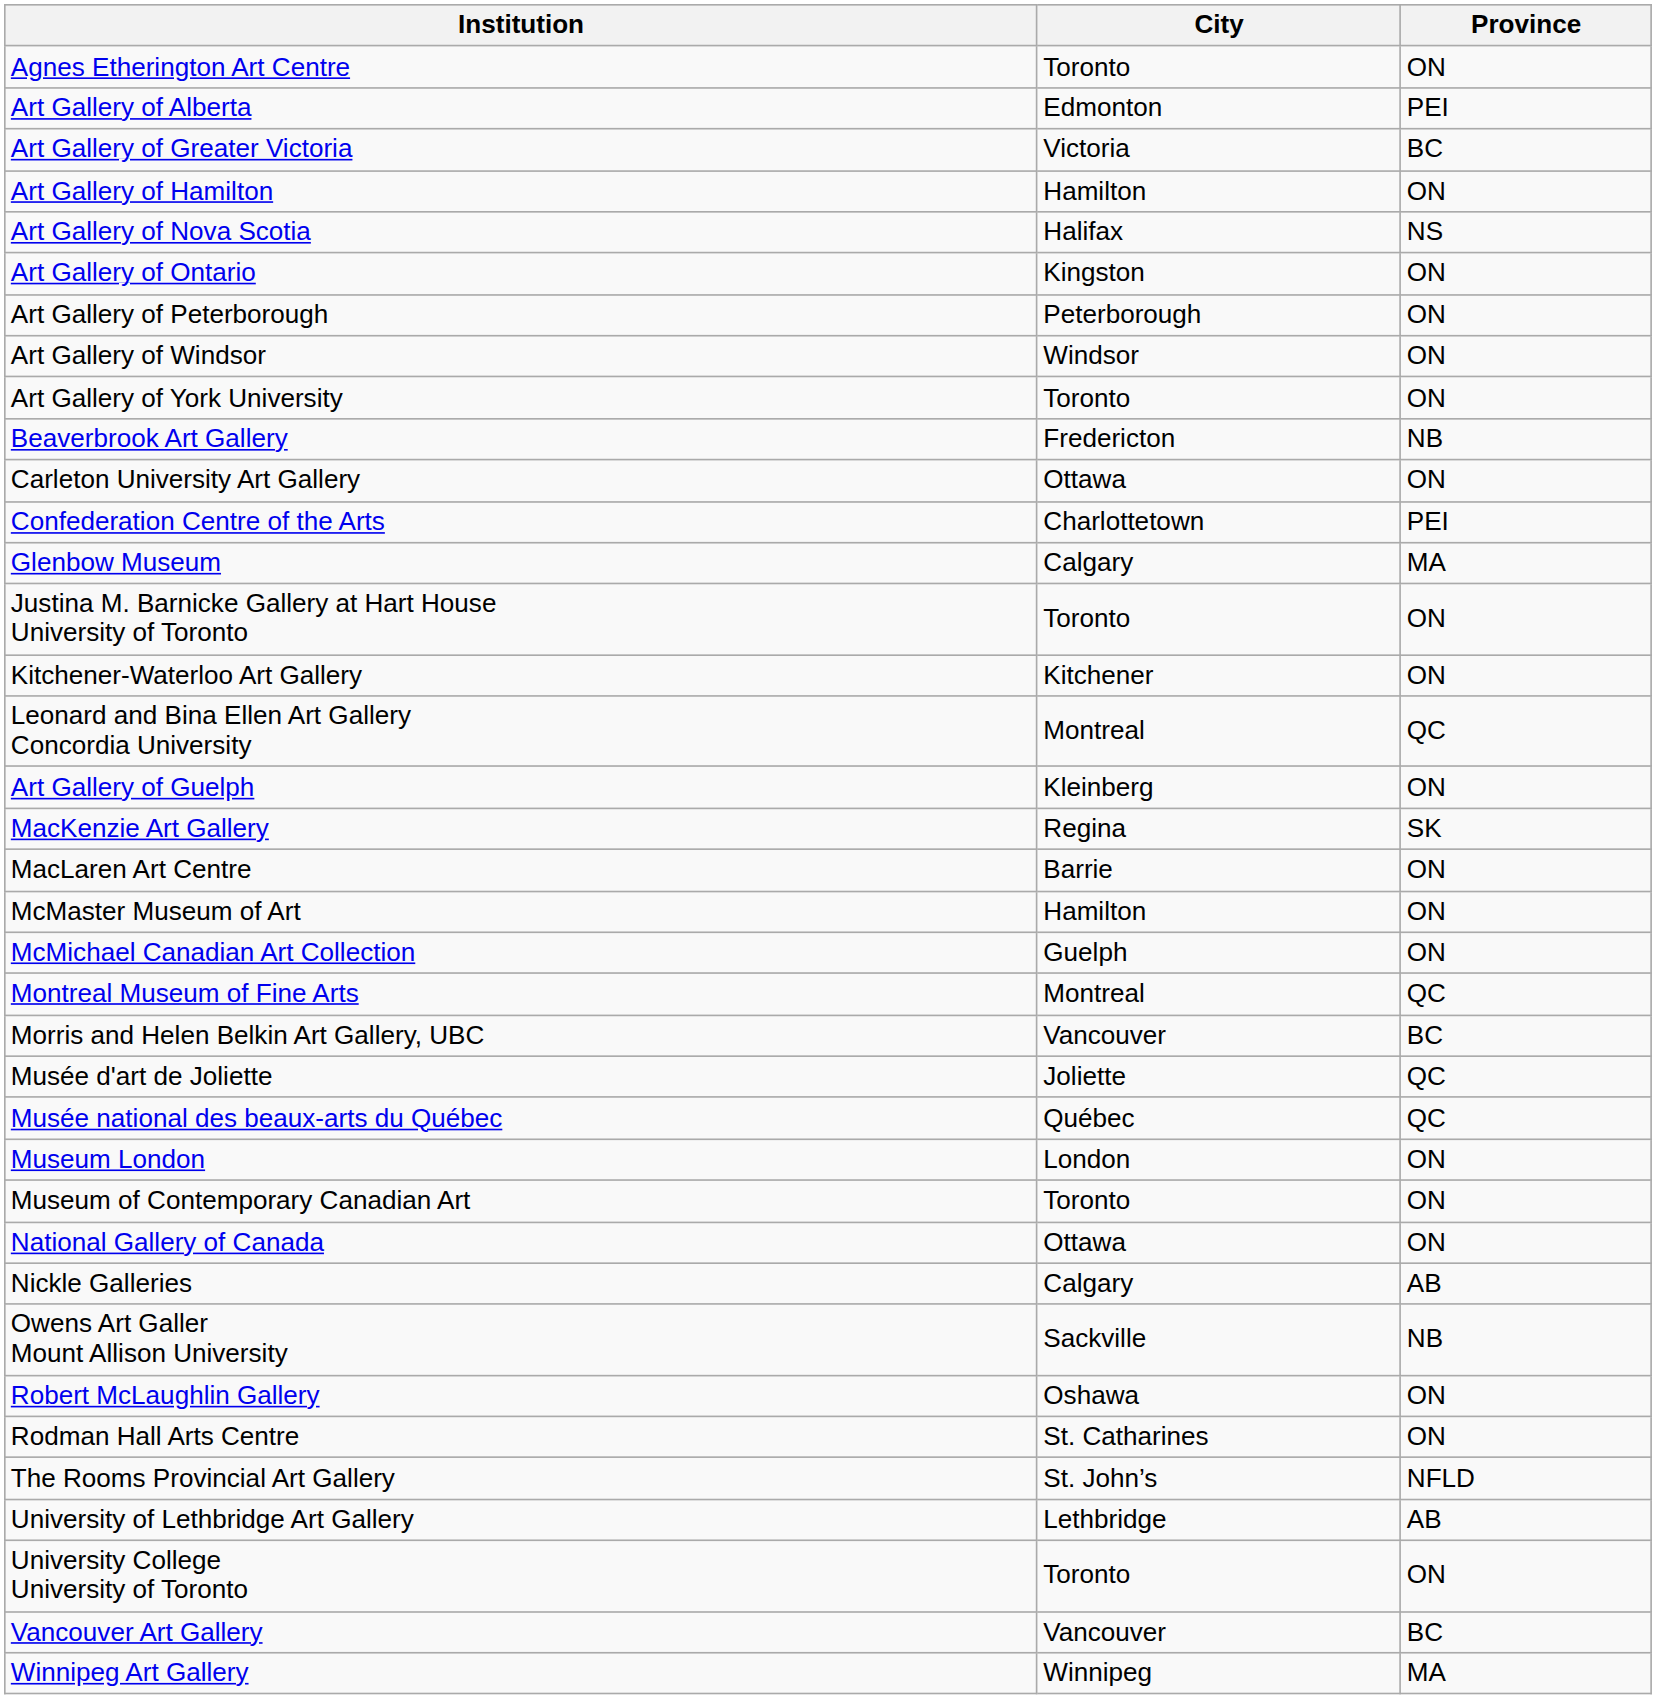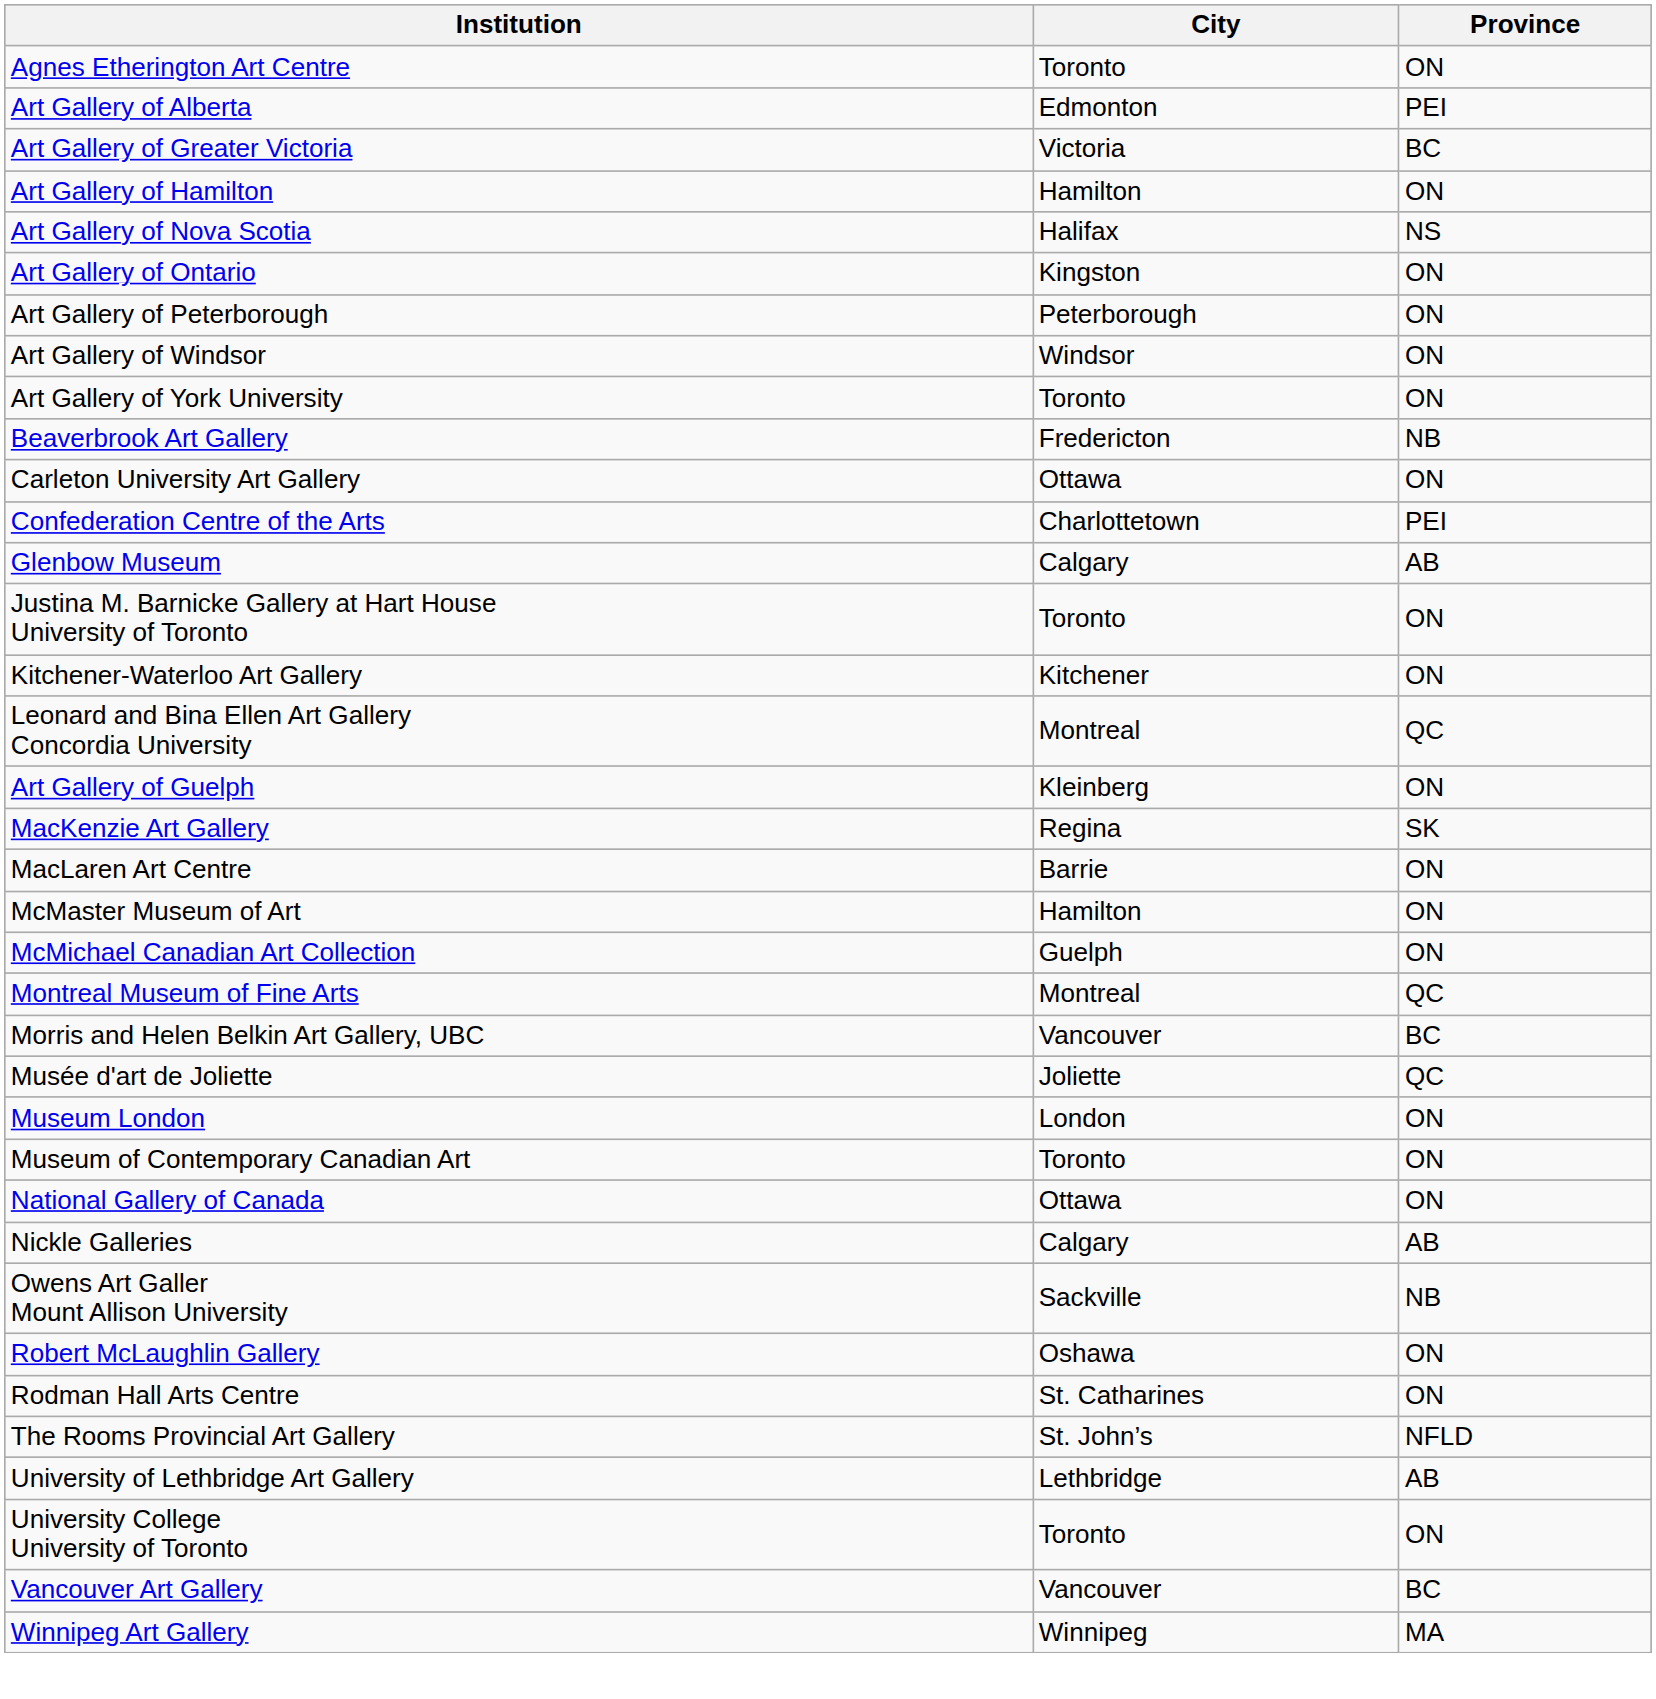 <table class="wikitable sortable" width="80%">
 <tr>
 <th>Institution</th>
 <th>City</th>
 <th>Province</th>
 </tr>
 <tr>
 <td><a href='#'>Agnes Etherington Art Centre</a></td>
 <td>Toronto</td>
 <td>ON</td>
 </tr>
 <tr>
 <td><a href='#'>Art Gallery of Alberta</a></td>
 <td>Edmonton</td>
 <td>PEI</td>
 </tr>
 <tr>
 <td><a href='#'>Art Gallery of Greater Victoria</a></td>
 <td>Victoria</td>
 <td>BC</td>
 </tr>
 <tr>
 <td><a href='#'>Art Gallery of Hamilton</a></td>
 <td>Hamilton</td>
 <td>ON</td>
 </tr>
 <tr>
 <td><a href='#'>Art Gallery of Nova Scotia</a></td>
 <td>Halifax</td>
 <td>NS</td>
 </tr>
 <tr>
 <td><a href='#'>Art Gallery of Ontario</a></td>
 <td>Kingston</td>
 <td>ON</td>
 </tr>
 <tr>
 <td>Art Gallery of Peterborough</td>
 <td>Peterborough</td>
 <td>ON</td>
 </tr>
 <tr>
 <td>Art Gallery of Windsor</td>
 <td>Windsor</td>
 <td>ON</td>
 </tr>
 <tr>
 <td>Art Gallery of York University</td>
 <td>Toronto</td>
 <td>ON</td>
 </tr>
 <tr>
 <td><a href='#'>Beaverbrook Art Gallery</a></td>
 <td>Fredericton</td>
 <td>NB</td>
 </tr>
 <tr>
 <td>Carleton University Art Gallery</td>
 <td>Ottawa</td>
 <td>ON</td>
 </tr>
 <tr>
 <td><a href='#'>Confederation Centre of the Arts</a></td>
 <td>Charlottetown</td>
 <td>PEI</td>
 </tr>
 <tr>
 <td><a href='#'>Glenbow Museum</a></td>
 <td>Calgary</td>
-<td>MA</td>
+<td>AB</td>
 </tr>
 <tr>
 <td>Justina M. Barnicke Gallery at Hart House<br> University of Toronto</td>
 <td>Toronto</td>
 <td>ON</td>
 </tr>
 <tr>
 <td>Kitchener-Waterloo Art Gallery</td>
 <td>Kitchener</td>
 <td>ON</td>
 </tr>
 <tr>
 <td>Leonard and Bina Ellen Art Gallery<br>Concordia University</td>
 <td>Montreal</td>
 <td>QC</td>
 </tr>
 <tr>
 <td><a href='#'>Art Gallery of Guelph</a></td>
 <td>Kleinberg</td>
 <td>ON</td>
 </tr>
 <tr>
 <td><a href='#'>MacKenzie Art Gallery</a></td>
 <td>Regina</td>
 <td>SK</td>
 </tr>
 <tr>
 <td>MacLaren Art Centre</td>
 <td>Barrie</td>
 <td>ON</td>
 </tr>
 <tr>
 <td>McMaster Museum of Art</td>
 <td>Hamilton</td>
 <td>ON</td>
 </tr>
 <tr>
 <td><a href='#'>McMichael Canadian Art Collection</a></td>
 <td>Guelph</td>
 <td>ON</td>
 </tr>
 <tr>
 <td><a href='#'>Montreal Museum of Fine Arts</a></td>
 <td>Montreal</td>
 <td>QC</td>
 </tr>
 <tr>
 <td>Morris and Helen Belkin Art Gallery, UBC</td>
 <td>Vancouver</td>
 <td>BC</td>
 </tr>
 <tr>
 <td>Musée d'art de Joliette</td>
 <td>Joliette</td>
-<td>QC</td>
-</tr>
-<tr>
-<td><a href='#'>Musée national des beaux-arts du Québec</a></td>
-<td>Québec</td>
 <td>QC</td>
 </tr>
 <tr>
 <td><a href='#'>Museum London</a></td>
 <td>London</td>
 <td>ON</td>
 </tr>
 <tr>
 <td>Museum of Contemporary Canadian Art</td>
 <td>Toronto</td>
 <td>ON</td>
 </tr>
 <tr>
 <td><a href='#'>National Gallery of Canada</a></td>
 <td>Ottawa</td>
 <td>ON</td>
 </tr>
 <tr>
 <td>Nickle Galleries</td>
 <td>Calgary</td>
 <td>AB</td>
 </tr>
 <tr>
 <td>Owens Art Galler<br>Mount Allison University</td>
 <td>Sackville</td>
 <td>NB</td>
 </tr>
 <tr>
 <td><a href='#'>Robert McLaughlin Gallery</a></td>
 <td>Oshawa</td>
 <td>ON</td>
 </tr>
 <tr>
 <td>Rodman Hall Arts Centre</td>
 <td>St. Catharines</td>
 <td>ON</td>
 </tr>
 <tr>
 <td>The Rooms Provincial Art Gallery</td>
 <td>St. John’s</td>
 <td>NFLD</td>
 </tr>
 <tr>
 <td>University of Lethbridge Art Gallery</td>
 <td>Lethbridge</td>
 <td>AB</td>
 </tr>
 <tr>
 <td>University College<br>University of Toronto</td>
 <td>Toronto</td>
 <td>ON</td>
 </tr>
 <tr>
 <td><a href='#'>Vancouver Art Gallery</a></td>
 <td>Vancouver</td>
 <td>BC</td>
 </tr>
 <tr>
 <td><a href='#'>Winnipeg Art Gallery</a></td>
 <td>Winnipeg</td>
 <td>MA</td>
 </tr>
 </table>
